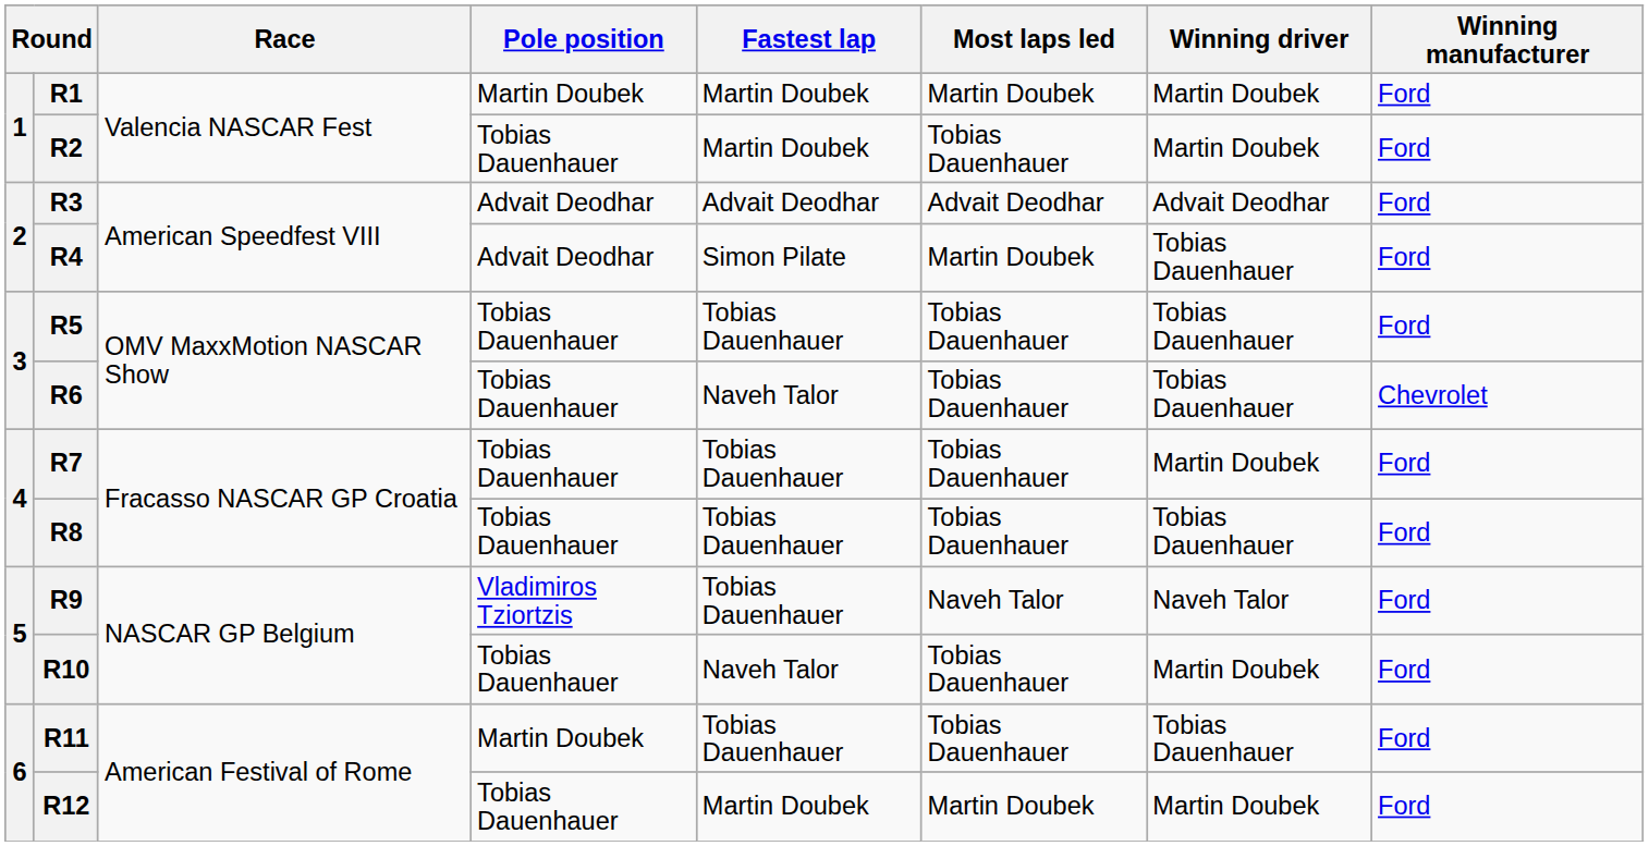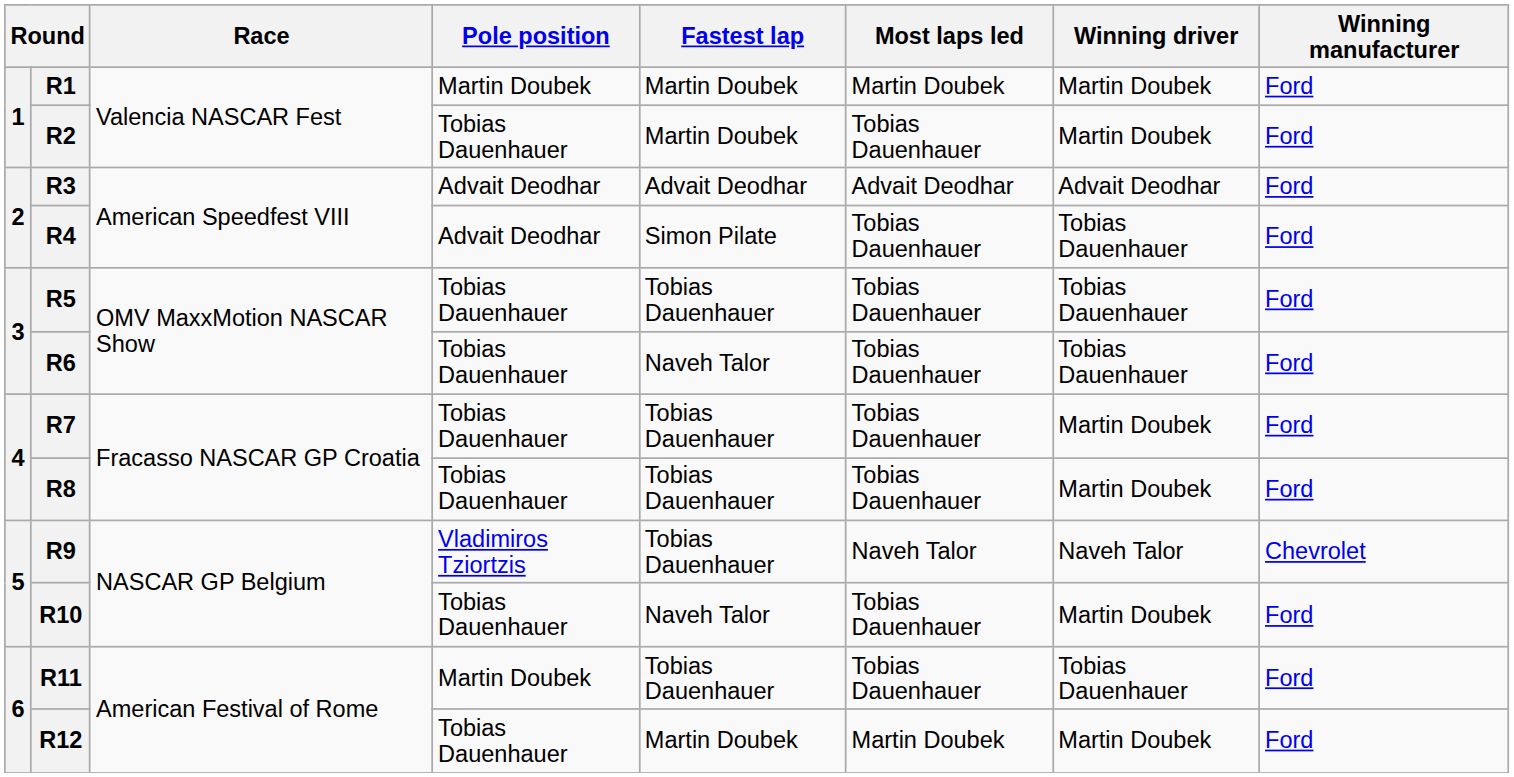 <table class="wikitable" style="font-size:85%;">
 <tr>
 <th colspan=2>Round</th>
 <th>Race</th>
 <th><a href='#'>Pole position</a></th>
 <th><a href='#'>Fastest lap</a></th>
 <th>Most laps led</th>
 <th>Winning driver</th>
 <th>Winning manufacturer</th>
 </tr>
 <tr>
 <th rowspan=2>1</th>
 <th>R1</th>
 <td rowspan=2>Valencia NASCAR Fest</td>
 <td> Martin Doubek</td>
 <td> Martin Doubek</td>
 <td> Martin Doubek</td>
 <td> Martin Doubek</td>
 <td><a href='#'>Ford</a></td>
 </tr>
 <tr>
 <th>R2</th>
 <td> Tobias Dauenhauer</td>
 <td> Martin Doubek</td>
 <td> Tobias Dauenhauer</td>
 <td> Martin Doubek</td>
 <td><a href='#'>Ford</a></td>
 </tr>
 <tr>
 <th rowspan=2>2</th>
 <th>R3</th>
 <td rowspan=2>American Speedfest VIII</td>
 <td> Advait Deodhar</td>
 <td> Advait Deodhar</td>
 <td> Advait Deodhar</td>
 <td> Advait Deodhar</td>
 <td><a href='#'>Ford</a></td>
 </tr>
 <tr>
 <th>R4</th>
 <td> Advait Deodhar</td>
 <td> Simon Pilate</td>
-<td> Martin Doubek</td>
+<td> Tobias Dauenhauer</td>
 <td> Tobias Dauenhauer</td>
 <td><a href='#'>Ford</a></td>
 </tr>
 <tr>
 <th rowspan=2>3</th>
 <th>R5</th>
 <td rowspan=2>OMV MaxxMotion NASCAR Show</td>
 <td> Tobias Dauenhauer</td>
 <td> Tobias Dauenhauer</td>
 <td> Tobias Dauenhauer</td>
 <td> Tobias Dauenhauer</td>
 <td><a href='#'>Ford</a></td>
 </tr>
 <tr>
 <th>R6</th>
 <td> Tobias Dauenhauer</td>
 <td> Naveh Talor</td>
 <td> Tobias Dauenhauer</td>
 <td> Tobias Dauenhauer</td>
-<td><a href='#'>Chevrolet</a></td>
+<td><a href='#'>Ford</a></td>
 </tr>
 <tr>
 <th rowspan=2>4</th>
 <th>R7</th>
 <td rowspan=2>Fracasso NASCAR GP Croatia</td>
 <td> Tobias Dauenhauer</td>
 <td> Tobias Dauenhauer</td>
 <td> Tobias Dauenhauer</td>
 <td> Martin Doubek</td>
 <td><a href='#'>Ford</a></td>
 </tr>
 <tr>
 <th>R8</th>
 <td> Tobias Dauenhauer</td>
 <td> Tobias Dauenhauer</td>
 <td> Tobias Dauenhauer</td>
-<td> Tobias Dauenhauer</td>
+<td> Martin Doubek</td>
 <td><a href='#'>Ford</a></td>
 </tr>
 <tr>
 <th rowspan=2>5</th>
 <th>R9</th>
 <td rowspan=2>NASCAR GP Belgium</td>
 <td> <a href='#'>Vladimiros Tziortzis</a></td>
 <td> Tobias Dauenhauer</td>
 <td> Naveh Talor</td>
 <td> Naveh Talor</td>
-<td><a href='#'>Ford</a></td>
+<td><a href='#'>Chevrolet</a></td>
 </tr>
 <tr>
 <th>R10</th>
 <td> Tobias Dauenhauer</td>
 <td> Naveh Talor</td>
 <td> Tobias Dauenhauer</td>
 <td> Martin Doubek</td>
 <td><a href='#'>Ford</a></td>
 </tr>
 <tr>
 <th rowspan=2>6</th>
 <th>R11</th>
 <td rowspan=2>American Festival of Rome</td>
 <td> Martin Doubek</td>
 <td> Tobias Dauenhauer</td>
 <td> Tobias Dauenhauer</td>
 <td> Tobias Dauenhauer</td>
 <td><a href='#'>Ford</a></td>
 </tr>
 <tr>
 <th>R12</th>
 <td> Tobias Dauenhauer</td>
 <td> Martin Doubek</td>
 <td> Martin Doubek</td>
 <td> Martin Doubek</td>
 <td><a href='#'>Ford</a></td>
 </tr>
 </table>
